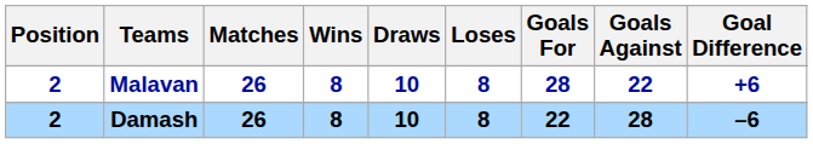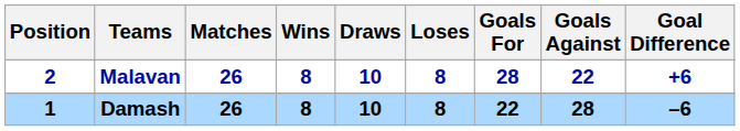 <table class="wikitable">
 <tr>
 <th>Position</th>
 <th>Teams</th>
 <th>Matches</th>
 <th>Wins</th>
 <th>Draws</th>
 <th>Loses</th>
 <th>Goals<br>For</th>
 <th>Goals<br>Against</th>
 <th>Goal<br>Difference</th>
 </tr>
 <tr>
 </tr>
 <tr style="color:#000c99; background-color:#fff;">
 <td align=center><strong>2</strong></td>
 <td align=center><strong>Malavan</strong></td>
 <td align=center><strong>26</strong></td>
 <td align=center><strong>8</strong></td>
 <td align=center><strong>10</strong></td>
 <td align=center><strong>8</strong></td>
 <td align=center><strong>28</strong></td>
 <td align=center><strong>22</strong></td>
 <td align=center><strong>+6</strong></td>
 </tr>
 <tr>
 </tr>
 <tr style="background:#AAD8FF;">
-<td align=center><strong>2</strong></td>
+<td align=center><strong>1</strong></td>
 <td align=center><strong>Damash</strong></td>
 <td align=center><strong>26</strong></td>
 <td align=center><strong>8</strong></td>
 <td align=center><strong>10</strong></td>
 <td align=center><strong>8</strong></td>
 <td align=center><strong>22</strong></td>
 <td align=center><strong>28</strong></td>
 <td align=center><strong>–6</strong></td>
 </tr>
 </table>
